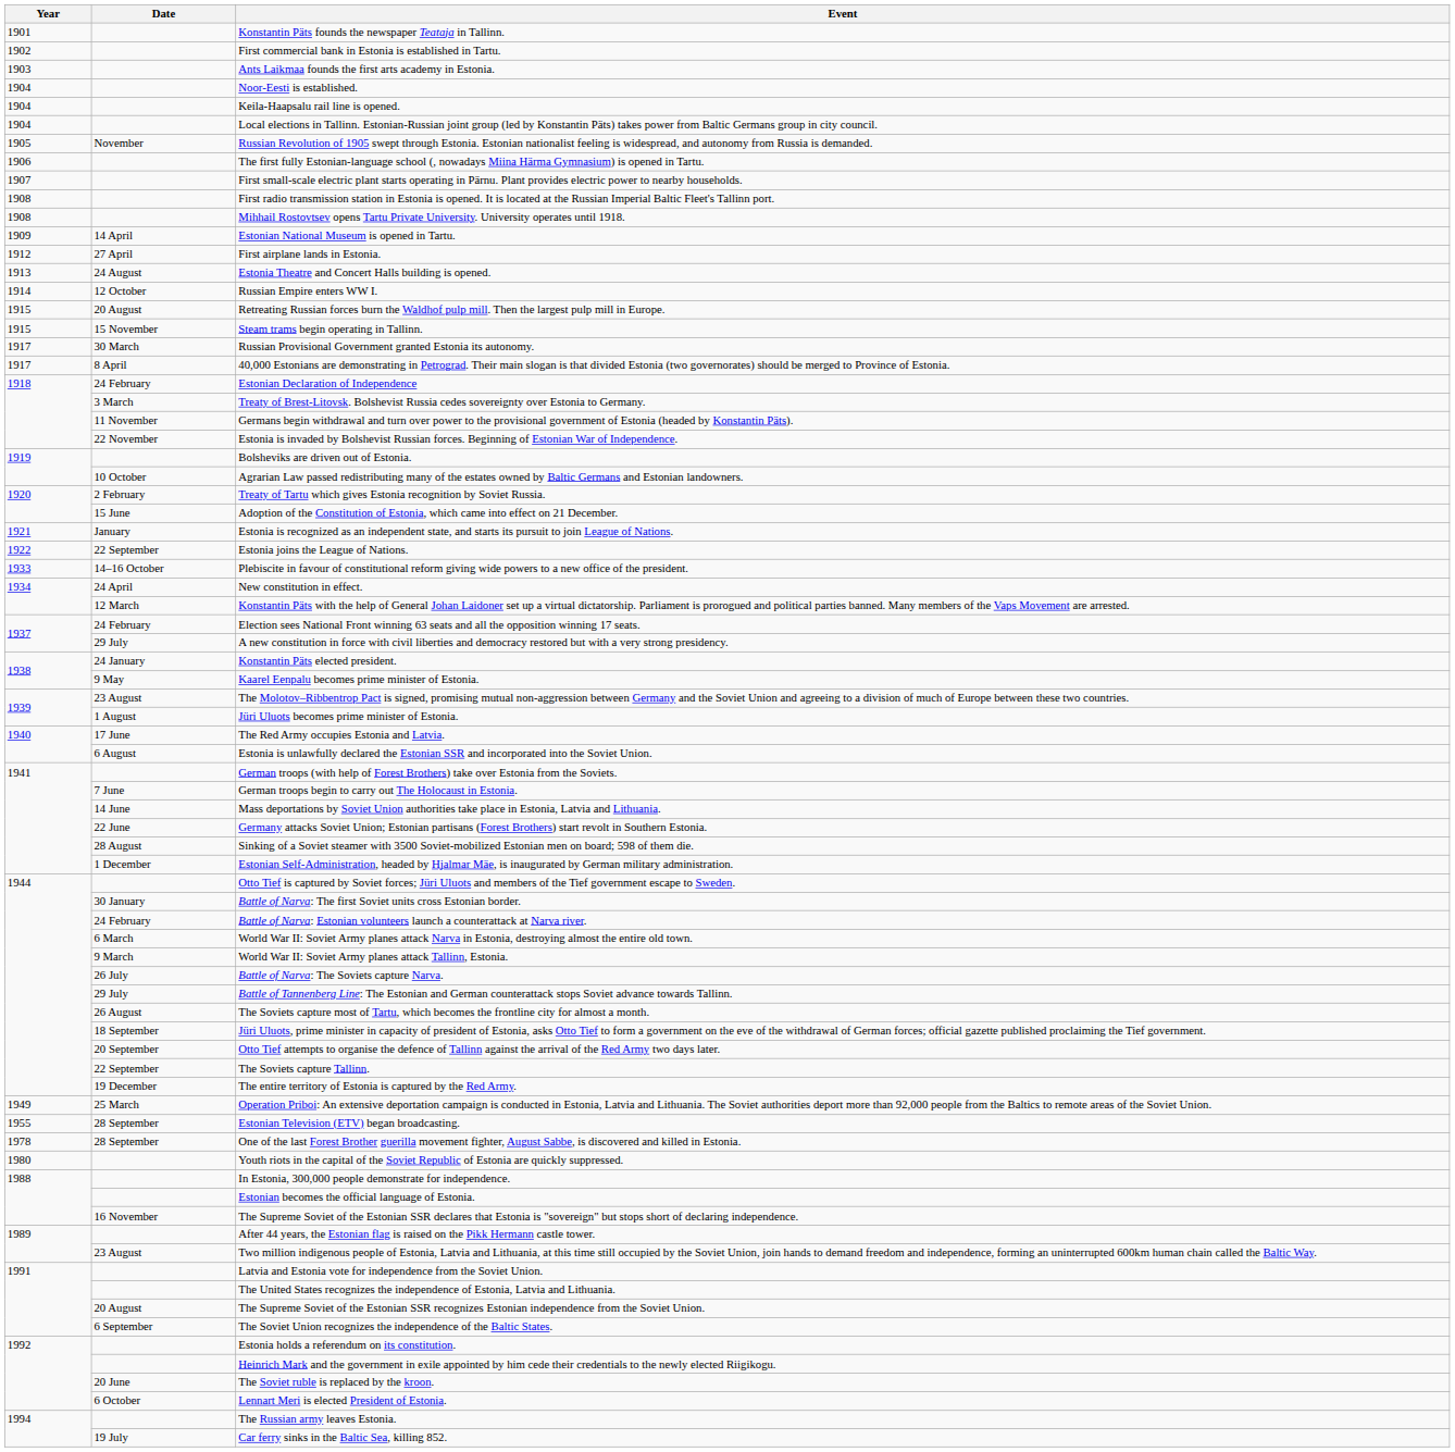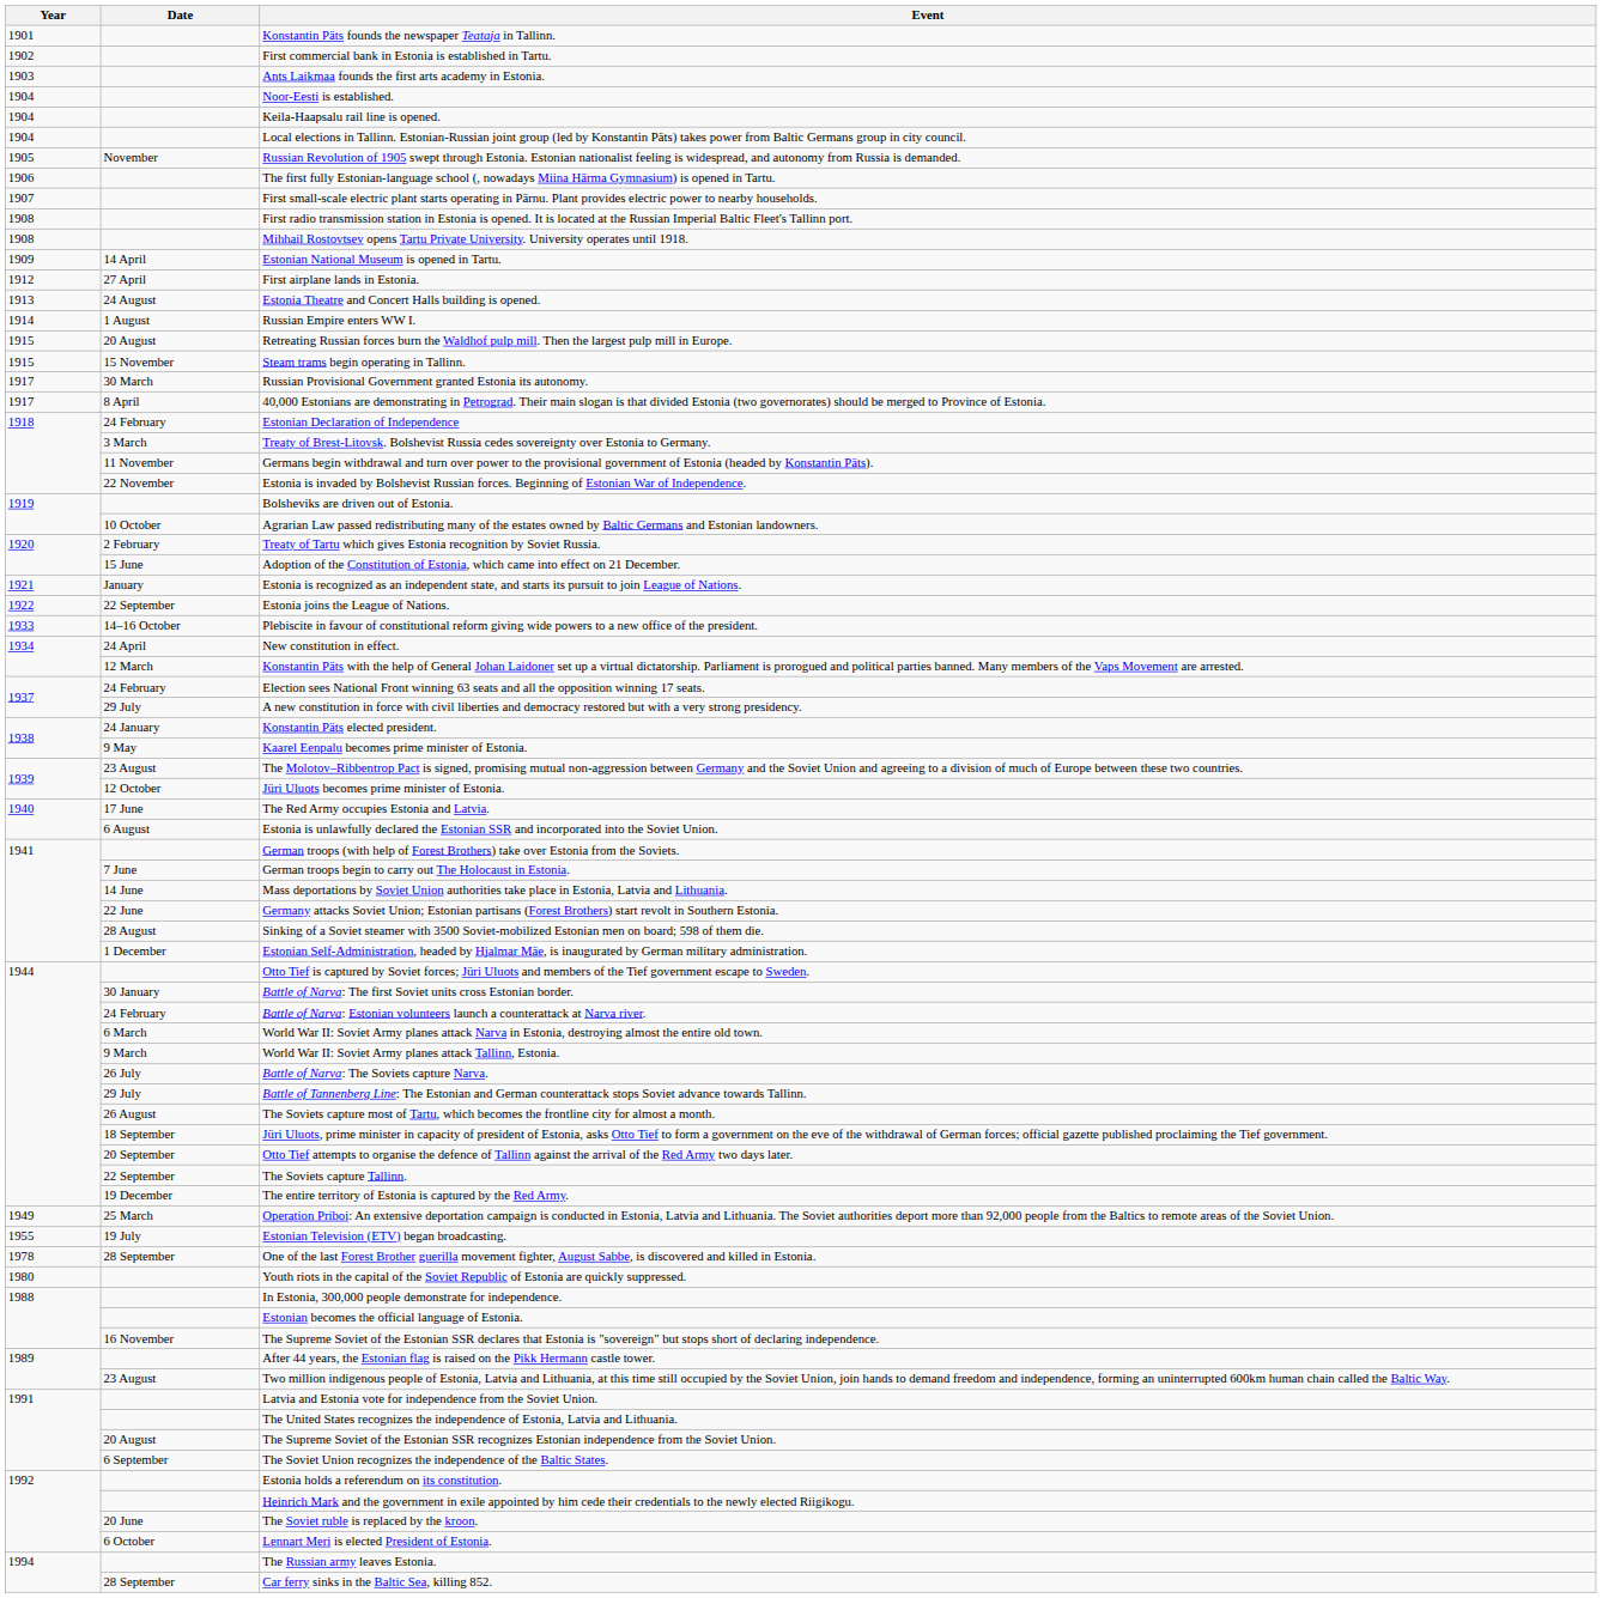 <table class="wikitable" width="100%">
 <tr>
 <th style="width:6%">Year</th>
 <th style="width:10%">Date</th>
 <th>Event</th>
 </tr>
 <tr>
 <td>1901</td>
 <td></td>
 <td><a href='#'>Konstantin Päts</a> founds the newspaper <em><a href='#'>Teataja</a></em> in Tallinn.</td>
 </tr>
 <tr>
 <td>1902</td>
 <td></td>
 <td>First commercial bank in Estonia is established in Tartu.</td>
 </tr>
 <tr>
 <td>1903</td>
 <td></td>
 <td><a href='#'>Ants Laikmaa</a> founds the first arts academy in Estonia.</td>
 </tr>
 <tr>
 <td>1904</td>
 <td></td>
 <td><a href='#'>Noor-Eesti</a> is established.</td>
 </tr>
 <tr>
 <td>1904</td>
 <td></td>
 <td>Keila-Haapsalu rail line is opened.</td>
 </tr>
 <tr>
 <td>1904</td>
 <td></td>
 <td>Local elections in Tallinn. Estonian-Russian joint group (led by Konstantin Päts) takes power from Baltic Germans group in city council.</td>
 </tr>
 <tr>
 <td>1905</td>
 <td>November</td>
 <td><a href='#'>Russian Revolution of 1905</a> swept through Estonia. Estonian nationalist feeling is widespread, and autonomy from Russia is demanded.</td>
 </tr>
 <tr>
 <td>1906</td>
 <td></td>
 <td>The first fully Estonian-language school (, nowadays <a href='#'>Miina Härma Gymnasium</a>) is opened in Tartu.</td>
 </tr>
 <tr>
 <td>1907</td>
 <td></td>
 <td>First small-scale electric plant starts operating in Pärnu. Plant provides electric power to nearby households.</td>
 </tr>
 <tr>
 <td>1908</td>
 <td></td>
 <td>First radio transmission station in Estonia is opened. It is located at the Russian Imperial Baltic Fleet's Tallinn port.</td>
 </tr>
 <tr>
 <td>1908</td>
 <td></td>
 <td><a href='#'>Mihhail Rostovtsev</a> opens <a href='#'>Tartu Private University</a>. University operates until 1918.</td>
 </tr>
 <tr>
 <td>1909</td>
 <td>14 April</td>
 <td><a href='#'>Estonian National Museum</a> is opened in Tartu.</td>
 </tr>
 <tr>
 <td>1912</td>
 <td>27 April</td>
 <td>First airplane lands in Estonia.</td>
 </tr>
 <tr>
 <td>1913</td>
 <td>24 August</td>
 <td><a href='#'>Estonia Theatre</a> and Concert Halls building is opened.</td>
 </tr>
 <tr>
 <td>1914</td>
-<td>12 October</td>
+<td>1 August</td>
 <td>Russian Empire enters WW I.</td>
 </tr>
 <tr>
 <td>1915</td>
 <td>20 August</td>
 <td>Retreating Russian forces burn the <a href='#'>Waldhof pulp mill</a>. Then the largest pulp mill in Europe.</td>
 </tr>
 <tr>
 <td>1915</td>
 <td>15 November</td>
 <td><a href='#'>Steam trams</a> begin operating in Tallinn.</td>
 </tr>
 <tr>
 <td>1917</td>
 <td>30 March</td>
 <td>Russian Provisional Government granted Estonia its autonomy.</td>
 </tr>
 <tr>
 <td>1917</td>
 <td>8 April</td>
 <td>40,000 Estonians are demonstrating in <a href='#'>Petrograd</a>. Their main slogan is that divided Estonia (two governorates) should be merged to Province of Estonia.</td>
 </tr>
 <tr>
 <td rowspan="4" valign="top"><a href='#'>1918</a></td>
 <td>24 February</td>
 <td><a href='#'>Estonian Declaration of Independence</a></td>
 </tr>
 <tr>
 <td>3 March</td>
 <td><a href='#'>Treaty of Brest-Litovsk</a>. Bolshevist Russia cedes sovereignty over Estonia to Germany.</td>
 </tr>
 <tr>
 <td>11 November</td>
 <td>Germans begin withdrawal and turn over power to the provisional government of Estonia (headed by <a href='#'>Konstantin Päts</a>).</td>
 </tr>
 <tr>
 <td>22 November</td>
 <td>Estonia is invaded by Bolshevist Russian forces. Beginning of <a href='#'>Estonian War of Independence</a>.</td>
 </tr>
 <tr>
 <td rowspan="2" valign="top"><a href='#'>1919</a></td>
 <td></td>
 <td>Bolsheviks are driven out of Estonia.</td>
 </tr>
 <tr>
 <td>10 October</td>
 <td>Agrarian Law passed redistributing many of the estates owned by <a href='#'>Baltic Germans</a> and Estonian landowners.</td>
 </tr>
 <tr>
 <td rowspan="2" valign="top"><a href='#'>1920</a></td>
 <td>2 February</td>
 <td><a href='#'>Treaty of Tartu</a> which gives Estonia recognition by Soviet Russia.</td>
 </tr>
 <tr>
 <td>15 June</td>
 <td>Adoption of the <a href='#'>Constitution of Estonia</a>, which came into effect on 21 December.</td>
 </tr>
 <tr>
 <td><a href='#'>1921</a></td>
 <td>January</td>
 <td>Estonia is recognized as an independent state, and starts its pursuit to join <a href='#'>League of Nations</a>.</td>
 </tr>
 <tr>
 <td><a href='#'>1922</a></td>
 <td>22 September</td>
 <td>Estonia joins the League of Nations.</td>
 </tr>
 <tr>
 <td><a href='#'>1933</a></td>
 <td>14–16 October</td>
 <td>Plebiscite in favour of constitutional reform giving wide powers to a new office of the president.</td>
 </tr>
 <tr>
 <td rowspan="2" valign="top"><a href='#'>1934</a></td>
 <td>24 April</td>
 <td>New constitution in effect.</td>
 </tr>
 <tr>
 <td>12 March</td>
 <td><a href='#'>Konstantin Päts</a> with the help of General <a href='#'>Johan Laidoner</a> set up a virtual dictatorship. Parliament is prorogued and political parties banned. Many members of the <a href='#'>Vaps Movement</a> are arrested.</td>
 </tr>
 <tr>
 <td rowspan="2"><a href='#'>1937</a></td>
 <td>24 February</td>
 <td>Election sees National Front winning 63 seats and all the opposition winning 17 seats.</td>
 </tr>
 <tr>
 <td>29 July</td>
 <td>A new constitution in force with civil liberties and democracy restored but with a very strong presidency.</td>
 </tr>
 <tr>
 <td rowspan="2"><a href='#'>1938</a></td>
 <td>24 January</td>
 <td><a href='#'>Konstantin Päts</a> elected president.</td>
 </tr>
 <tr>
 <td>9 May</td>
 <td><a href='#'>Kaarel Eenpalu</a> becomes prime minister of Estonia.</td>
 </tr>
 <tr>
 <td rowspan="2"><a href='#'>1939</a></td>
 <td>23 August</td>
 <td>The <a href='#'>Molotov–Ribbentrop Pact</a> is signed, promising mutual non-aggression between <a href='#'>Germany</a> and the Soviet Union and agreeing to a division of much of Europe between these two countries.</td>
 </tr>
 <tr>
-<td>1 August</td>
+<td>12 October</td>
 <td><a href='#'>Jüri Uluots</a> becomes prime minister of Estonia.</td>
 </tr>
 <tr>
 <td rowspan="2" valign="top"><a href='#'>1940</a></td>
 <td>17 June</td>
 <td>The Red Army occupies Estonia and <a href='#'>Latvia</a>.</td>
 </tr>
 <tr>
 <td>6 August</td>
 <td>Estonia is unlawfully declared the <a href='#'>Estonian SSR</a> and incorporated into the Soviet Union.</td>
 </tr>
 <tr>
 <td rowspan="6" valign="top">1941</td>
 <td></td>
 <td><a href='#'>German</a> troops (with help of <a href='#'>Forest Brothers</a>) take over Estonia from the Soviets.</td>
 </tr>
 <tr>
 <td>7 June</td>
 <td>German troops begin to carry out <a href='#'>The Holocaust in Estonia</a>.</td>
 </tr>
 <tr>
 <td>14 June</td>
 <td>Mass deportations by <a href='#'>Soviet Union</a> authorities take place in Estonia, Latvia and <a href='#'>Lithuania</a>.</td>
 </tr>
 <tr>
 <td>22 June</td>
 <td><a href='#'>Germany</a> attacks Soviet Union; Estonian partisans (<a href='#'>Forest Brothers</a>) start revolt in Southern Estonia.</td>
 </tr>
 <tr>
 <td>28 August</td>
 <td>Sinking of a Soviet steamer with 3500 Soviet-mobilized Estonian men on board; 598 of them die.</td>
 </tr>
 <tr>
 <td>1 December</td>
 <td><a href='#'>Estonian Self-Administration</a>, headed by <a href='#'>Hjalmar Mäe</a>, is inaugurated by German military administration.</td>
 </tr>
 <tr>
 <td rowspan="12" valign="top">1944</td>
 <td></td>
 <td><a href='#'>Otto Tief</a> is captured by Soviet forces; <a href='#'>Jüri Uluots</a> and members of the Tief government escape to <a href='#'>Sweden</a>.</td>
 </tr>
 <tr>
 <td>30 January</td>
 <td><em><a href='#'>Battle of Narva</a></em>: The first Soviet units cross Estonian border.</td>
 </tr>
 <tr>
 <td>24 February</td>
 <td><em><a href='#'>Battle of Narva</a></em>: <a href='#'>Estonian volunteers</a> launch a counterattack at <a href='#'>Narva river</a>.</td>
 </tr>
 <tr>
 <td>6 March</td>
 <td>World War II: Soviet Army planes attack <a href='#'>Narva</a> in Estonia, destroying almost the entire old town.</td>
 </tr>
 <tr>
 <td>9 March</td>
 <td>World War II: Soviet Army planes attack <a href='#'>Tallinn</a>, Estonia.</td>
 </tr>
 <tr>
 <td>26 July</td>
 <td><em><a href='#'>Battle of Narva</a></em>: The Soviets capture <a href='#'>Narva</a>.</td>
 </tr>
 <tr>
 <td>29 July</td>
 <td><em><a href='#'>Battle of Tannenberg Line</a></em>: The Estonian and German counterattack stops Soviet advance towards Tallinn.</td>
 </tr>
 <tr>
 <td>26 August</td>
 <td>The Soviets capture most of <a href='#'>Tartu</a>, which becomes the frontline city for almost a month.</td>
 </tr>
 <tr>
 <td>18 September</td>
 <td><a href='#'>Jüri Uluots</a>, prime minister in capacity of president of Estonia, asks <a href='#'>Otto Tief</a> to form a government on the eve of the withdrawal of German forces; official gazette published proclaiming the Tief government.</td>
 </tr>
 <tr>
 <td>20 September</td>
 <td><a href='#'>Otto Tief</a> attempts to organise the defence of <a href='#'>Tallinn</a> against the arrival of the <a href='#'>Red Army</a> two days later.</td>
 </tr>
 <tr>
 <td>22 September</td>
 <td>The Soviets capture <a href='#'>Tallinn</a>.</td>
 </tr>
 <tr>
 <td>19 December</td>
 <td>The entire territory of Estonia is captured by the <a href='#'>Red Army</a>.</td>
 </tr>
 <tr>
 <td>1949</td>
 <td>25 March</td>
 <td><a href='#'>Operation Priboi</a>: An extensive deportation campaign is conducted in Estonia, Latvia and Lithuania. The Soviet authorities deport more than 92,000 people from the Baltics to remote areas of the Soviet Union.</td>
 </tr>
 <tr>
 <td>1955</td>
-<td>28 September</td>
+<td>19 July</td>
 <td><a href='#'>Estonian Television (ETV)</a> began broadcasting.</td>
 </tr>
 <tr>
 <td>1978</td>
 <td>28 September</td>
 <td>One of the last <a href='#'>Forest Brother</a> <a href='#'>guerilla</a> movement fighter, <a href='#'>August Sabbe</a>, is discovered and killed in Estonia.</td>
 </tr>
 <tr>
 <td>1980</td>
 <td></td>
 <td>Youth riots in the capital of the <a href='#'>Soviet Republic</a> of Estonia are quickly suppressed.</td>
 </tr>
 <tr>
 <td rowspan="3" valign="top">1988</td>
 <td></td>
 <td>In Estonia, 300,000 people demonstrate for independence.</td>
 </tr>
 <tr>
 <td></td>
 <td><a href='#'>Estonian</a> becomes the official language of Estonia.</td>
 </tr>
 <tr>
 <td>16 November</td>
 <td>The Supreme Soviet of the Estonian SSR declares that Estonia is "sovereign" but stops short of declaring independence.</td>
 </tr>
 <tr>
 <td rowspan="2" valign="top">1989</td>
 <td></td>
 <td>After 44 years, the <a href='#'>Estonian flag</a> is raised on the <a href='#'>Pikk Hermann</a> castle tower.</td>
 </tr>
 <tr>
 <td>23 August</td>
 <td>Two million indigenous people of Estonia, Latvia and Lithuania, at this time still occupied by the Soviet Union, join hands to demand freedom and independence, forming an uninterrupted 600km human chain called the <a href='#'>Baltic Way</a>.</td>
 </tr>
 <tr>
 <td rowspan="4" valign="top">1991</td>
 <td></td>
 <td>Latvia and Estonia vote for independence from the Soviet Union.</td>
 </tr>
 <tr>
 <td></td>
 <td>The United States recognizes the independence of Estonia, Latvia and Lithuania.</td>
 </tr>
 <tr>
 <td>20 August</td>
 <td>The Supreme Soviet of the Estonian SSR recognizes Estonian independence from the Soviet Union.</td>
 </tr>
 <tr>
 <td>6 September</td>
 <td>The Soviet Union recognizes the independence of the <a href='#'>Baltic States</a>.</td>
 </tr>
 <tr>
 <td rowspan="4" valign="top">1992</td>
 <td></td>
 <td>Estonia holds a referendum on <a href='#'>its constitution</a>.</td>
 </tr>
 <tr>
 <td></td>
 <td><a href='#'>Heinrich Mark</a> and the government in exile appointed by him cede their credentials to the newly elected Riigikogu.</td>
 </tr>
 <tr>
 <td>20 June</td>
 <td>The <a href='#'>Soviet ruble</a> is replaced by the <a href='#'>kroon</a>.</td>
 </tr>
 <tr>
 <td>6 October</td>
 <td><a href='#'>Lennart Meri</a> is elected <a href='#'>President of Estonia</a>.</td>
 </tr>
 <tr>
 <td rowspan="2" valign="top">1994</td>
 <td></td>
 <td>The <a href='#'>Russian army</a> leaves Estonia.</td>
 </tr>
 <tr>
-<td>19 July</td>
+<td>28 September</td>
 <td><a href='#'>Car ferry</a>  sinks in the <a href='#'>Baltic Sea</a>, killing 852.</td>
 </tr>
 </table>
